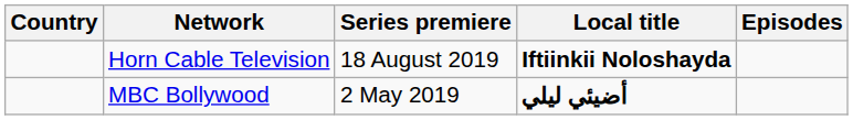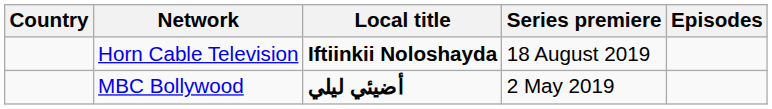 <table class="sortable wikitable">
 <tr>
 <th>Country</th>
 <th>Network</th>
+<th>Local title</th>
 <th>Series premiere</th>
-<th>Local title</th>
 <th>Episodes</th>
 </tr>
 <tr>
 <td></td>
 <td><a href='#'>Horn Cable Television</a></td>
+<td><strong>Iftiinkii Noloshayda</strong></td>
 <td>18 August 2019</td>
-<td><strong>Iftiinkii Noloshayda</strong></td>
 <td></td>
 </tr>
 <tr>
 <td></td>
 <td><a href='#'>MBC Bollywood</a></td>
+<td><strong>أضيئي ليلي</strong></td>
 <td>2 May 2019</td>
-<td><strong>أضيئي ليلي</strong></td>
 <td></td>
 </tr>
 </table>
